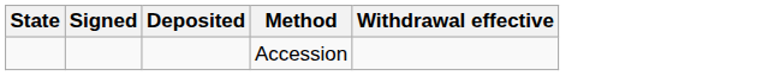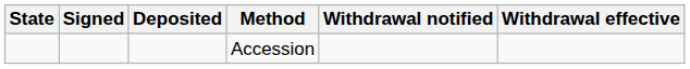 <table class="wikitable sortable">
 <tr>
 <th>State</th>
 <th>Signed</th>
 <th>Deposited</th>
 <th>Method</th>
+<th>Withdrawal notified</th>
 <th>Withdrawal effective</th>
 </tr>
 <tr>
 <td></td>
 <td></td>
 <td></td>
 <td>Accession</td>
 <td></td>
+<td></td>
 </tr>
 </table>
